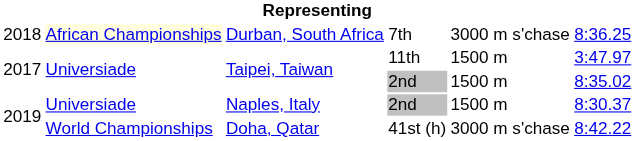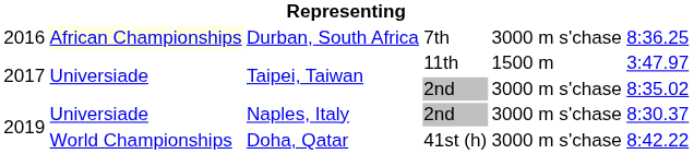 <table>
 <tr>
 <th colspan="6">Representing </th>
 </tr>
 <tr>
-<td>2018</td>
+<td>2016</td>
 <td style="background: lightyellow;"><a href='#'>African Championships</a></td>
 <td><a href='#'>Durban, South Africa</a></td>
 <td>7th</td>
 <td>3000 m s'chase</td>
 <td><a href='#'>8:36.25</a></td>
 </tr>
 <tr>
 <td rowspan=2>2017</td>
 <td rowspan=2><a href='#'>Universiade</a></td>
 <td rowspan=2><a href='#'>Taipei, Taiwan</a></td>
 <td>11th</td>
 <td>1500 m</td>
 <td><a href='#'>3:47.97</a></td>
 </tr>
 <tr>
 <td bgcolor=silver>2nd</td>
-<td>1500 m</td>
+<td>3000 m s'chase</td>
 <td><a href='#'>8:35.02</a></td>
 </tr>
 <tr>
 <td rowspan=2>2019</td>
 <td><a href='#'>Universiade</a></td>
 <td><a href='#'>Naples, Italy</a></td>
 <td bgcolor=silver>2nd</td>
-<td>1500 m</td>
+<td>3000 m s'chase</td>
 <td><a href='#'>8:30.37</a></td>
 </tr>
 <tr>
 <td><a href='#'>World Championships</a></td>
 <td><a href='#'>Doha, Qatar</a></td>
 <td>41st (h)</td>
 <td>3000 m s'chase</td>
 <td><a href='#'>8:42.22</a></td>
 </tr>
 </table>
